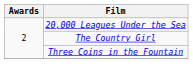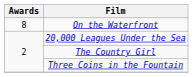 <table class="wikitable" rowspan="2" style="text-align:center;">
 <tr>
 <th scope="col" style="width:55px;">Awards</th>
 <th scope="col" style="text-align:center;">Film</th>
+</tr>
+<tr>
+<td rowspan=1, style="text-align:center">8</td>
+<td><em><a href='#'>On the Waterfront</a></em></td>
 </tr>
 <tr>
 <td rowspan=3, style="text-align:center">2</td>
 <td><em><a href='#'>20,000 Leagues Under the Sea</a></em></td>
 </tr>
 <tr>
 <td><em><a href='#'>The Country Girl</a></em></td>
 </tr>
 <tr>
 <td><em><a href='#'>Three Coins in the Fountain</a></em></td>
 </tr>
 <tr>
 </tr>
 </table>
